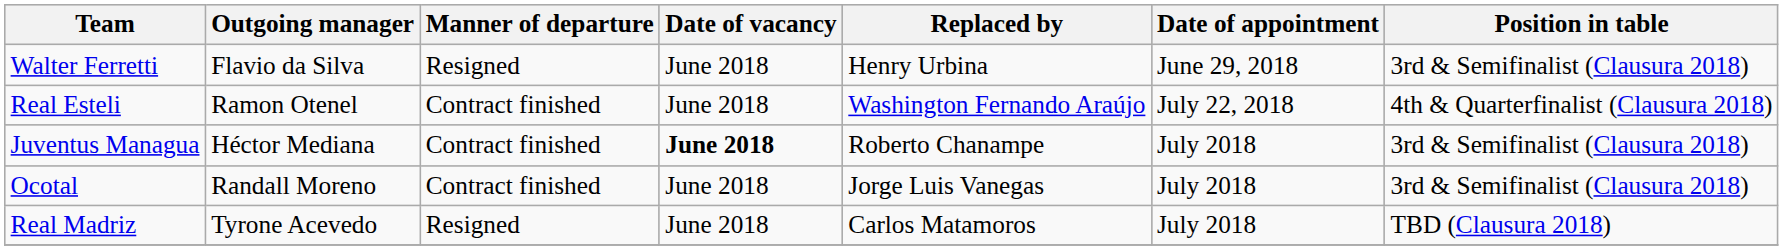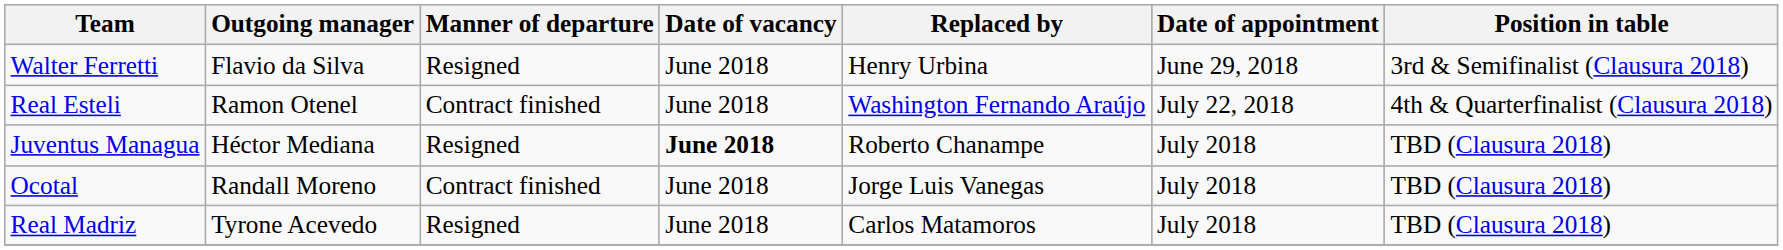 <table class="wikitable">
 <tr>
 <th>Team</th>
 <th>Outgoing manager</th>
 <th>Manner of departure</th>
 <th>Date of vacancy</th>
 <th>Replaced by</th>
 <th>Date of appointment</th>
 <th>Position in table</th>
 </tr>
 <tr>
 <td><a href='#'>Walter Ferretti</a></td>
 <td> Flavio da Silva</td>
 <td>Resigned</td>
 <td>June 2018</td>
 <td> Henry Urbina</td>
 <td>June 29, 2018</td>
 <td>3rd & Semifinalist  (<a href='#'>Clausura 2018</a>)</td>
 </tr>
 <tr>
 <td><a href='#'>Real Esteli</a></td>
 <td> Ramon Otenel</td>
 <td>Contract finished</td>
 <td>June 2018</td>
 <td> <a href='#'>Washington Fernando Araújo</a></td>
 <td>July 22, 2018</td>
 <td>4th & Quarterfinalist  (<a href='#'>Clausura 2018</a>)</td>
 </tr>
 <tr>
 <td><a href='#'>Juventus Managua</a></td>
 <td> Héctor Mediana</td>
-<td>Contract finished</td>
+<td>Resigned</td>
 <td><strong>June 2018</strong></td>
 <td> Roberto Chanampe</td>
 <td>July 2018</td>
-<td>3rd & Semifinalist  (<a href='#'>Clausura 2018</a>)</td>
+<td>TBD  (<a href='#'>Clausura 2018</a>)</td>
 </tr>
 <tr>
 <td><a href='#'>Ocotal</a></td>
 <td> Randall Moreno</td>
 <td>Contract finished</td>
 <td>June 2018</td>
 <td> Jorge Luis Vanegas</td>
 <td>July 2018</td>
-<td>3rd & Semifinalist  (<a href='#'>Clausura 2018</a>)</td>
+<td>TBD  (<a href='#'>Clausura 2018</a>)</td>
 </tr>
 <tr>
 <td><a href='#'>Real Madriz</a></td>
 <td> Tyrone Acevedo</td>
 <td>Resigned</td>
 <td>June 2018</td>
 <td> Carlos Matamoros</td>
 <td>July 2018</td>
 <td>TBD  (<a href='#'>Clausura 2018</a>)</td>
 </tr>
 <tr>
 </tr>
 </table>
